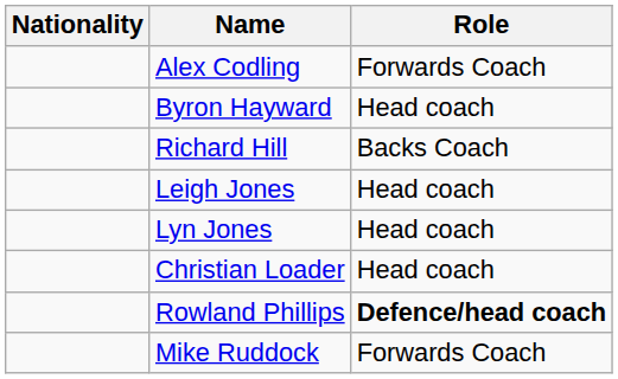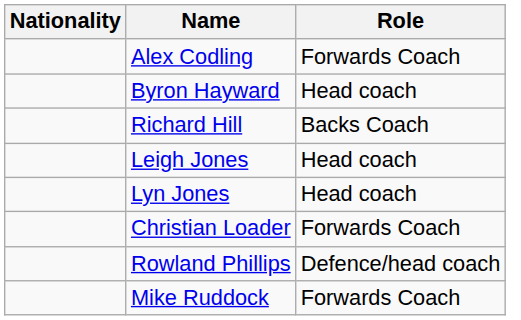 <table class="wikitable">
 <tr>
 <th>Nationality</th>
 <th>Name</th>
 <th>Role</th>
 </tr>
 <tr>
 <td></td>
 <td><a href='#'>Alex Codling</a></td>
 <td>Forwards Coach</td>
 </tr>
 <tr>
 <td></td>
 <td><a href='#'>Byron Hayward</a></td>
 <td>Head coach</td>
 </tr>
 <tr>
 <td></td>
 <td><a href='#'>Richard Hill</a></td>
 <td>Backs Coach</td>
 </tr>
 <tr>
 <td></td>
 <td><a href='#'>Leigh Jones</a></td>
 <td>Head coach</td>
 </tr>
 <tr>
 <td></td>
 <td><a href='#'>Lyn Jones</a></td>
 <td>Head coach</td>
 </tr>
 <tr>
 <td></td>
 <td><a href='#'>Christian Loader</a></td>
-<td>Head coach</td>
+<td>Forwards Coach</td>
 </tr>
 <tr>
 <td></td>
 <td><a href='#'>Rowland Phillips</a></td>
-<td><strong>Defence/head coach</strong></td>
+<td>Defence/head coach</td>
 </tr>
 <tr>
 <td></td>
 <td><a href='#'>Mike Ruddock</a></td>
 <td>Forwards Coach</td>
 </tr>
 </table>
